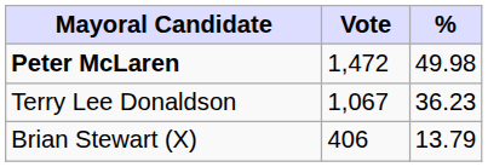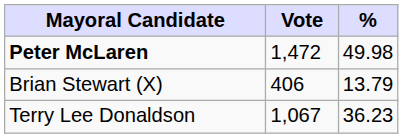 <table class="wikitable">
 <tr>
 <th style="background:#ddf; width:200px;">Mayoral Candidate</th>
 <th style="background:#ddf; width:50px;">Vote</th>
 <th style="background:#ddf; width:30px;">%</th>
 </tr>
 <tr>
 <td><strong>Peter McLaren</strong></td>
 <td>1,472</td>
 <td>49.98</td>
 </tr>
 <tr>
+<td>Brian Stewart (X)</td>
+<td>406</td>
+<td>13.79</td>
+</tr>
+<tr>
 <td>Terry Lee Donaldson</td>
 <td>1,067</td>
 <td>36.23</td>
 </tr>
-<tr>
-<td>Brian Stewart (X)</td>
-<td>406</td>
-<td>13.79</td>
-</tr>
 </table>
